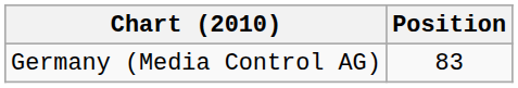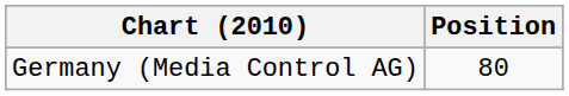 <table class="wikitable">
 <tr>
 <th>Chart (2010)</th>
 <th>Position</th>
 </tr>
 <tr>
 <td>Germany (Media Control AG)</td>
-<td align="center">83</td>
+<td align="center">80</td>
 </tr>
 </table>
